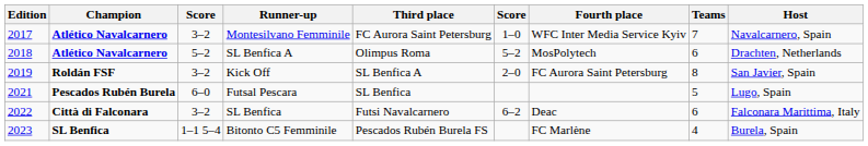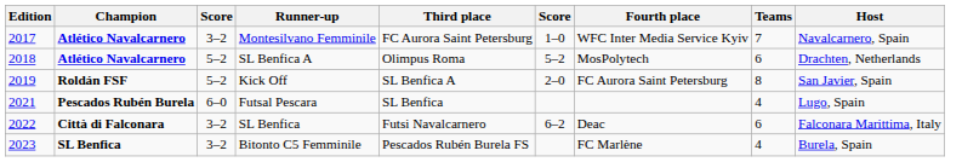 <table class="wikitable">
 <tr>
 <th scope=col>Edition</th>
 <th scope=col>Champion</th>
 <th scope=col>Score</th>
 <th scope=col>Runner-up</th>
 <th scope=col>Third place</th>
 <th scope=col>Score</th>
 <th scope=col>Fourth place</th>
 <th scope=col>Teams</th>
 <th scope=col>Host</th>
 </tr>
 <tr>
 <td><a href='#'>2017</a></td>
 <td> <strong><a href='#'>Atlético Navalcarnero</a></strong></td>
 <td align=center>3–2</td>
 <td> <a href='#'>Montesilvano Femminile</a></td>
 <td> FC Aurora Saint Petersburg</td>
 <td align=center>1–0</td>
 <td> WFC Inter Media Service Kyiv</td>
 <td>7</td>
 <td><a href='#'>Navalcarnero</a>, Spain</td>
 </tr>
 <tr>
 <td><a href='#'>2018</a></td>
 <td> <strong><a href='#'>Atlético Navalcarnero</a></strong></td>
 <td align=center>5–2</td>
 <td> SL Benfica A</td>
 <td> Olimpus Roma</td>
 <td align=center>5–2</td>
 <td> MosPolytech</td>
 <td>6</td>
 <td><a href='#'>Drachten</a>, Netherlands</td>
 </tr>
 <tr>
 <td><a href='#'>2019</a></td>
 <td> <strong>Roldán FSF</strong></td>
-<td align=center>3–2</td>
+<td align=center>5–2</td>
 <td> Kick Off</td>
 <td> SL Benfica A</td>
 <td align=center>2–0</td>
 <td> FC Aurora Saint Petersburg</td>
 <td>8</td>
 <td><a href='#'>San Javier</a>, Spain</td>
 </tr>
 <tr>
 <td><a href='#'>2021</a></td>
 <td> <strong>Pescados Rubén Burela</strong></td>
 <td align=center>6–0</td>
 <td> Futsal Pescara</td>
 <td> SL Benfica</td>
 <td></td>
 <td></td>
-<td>5</td>
+<td>4</td>
 <td><a href='#'>Lugo</a>, Spain</td>
 </tr>
 <tr>
 <td><a href='#'>2022</a></td>
 <td> <strong>Città di Falconara</strong></td>
 <td align=center>3–2</td>
 <td> SL Benfica</td>
 <td> Futsi Navalcarnero</td>
 <td align=center>6–2</td>
 <td> Deac</td>
 <td>6</td>
 <td><a href='#'>Falconara Marittima</a>, Italy</td>
 </tr>
 <tr>
 <td><a href='#'>2023</a></td>
 <td> <strong>SL Benfica</strong></td>
-<td align=center>1–1  5–4</td>
+<td align=center>3–2</td>
 <td> Bitonto C5 Femminile</td>
 <td> Pescados Rubén Burela FS</td>
 <td></td>
 <td> FC Marlène</td>
 <td>4</td>
 <td><a href='#'>Burela</a>, Spain</td>
 </tr>
 </table>
